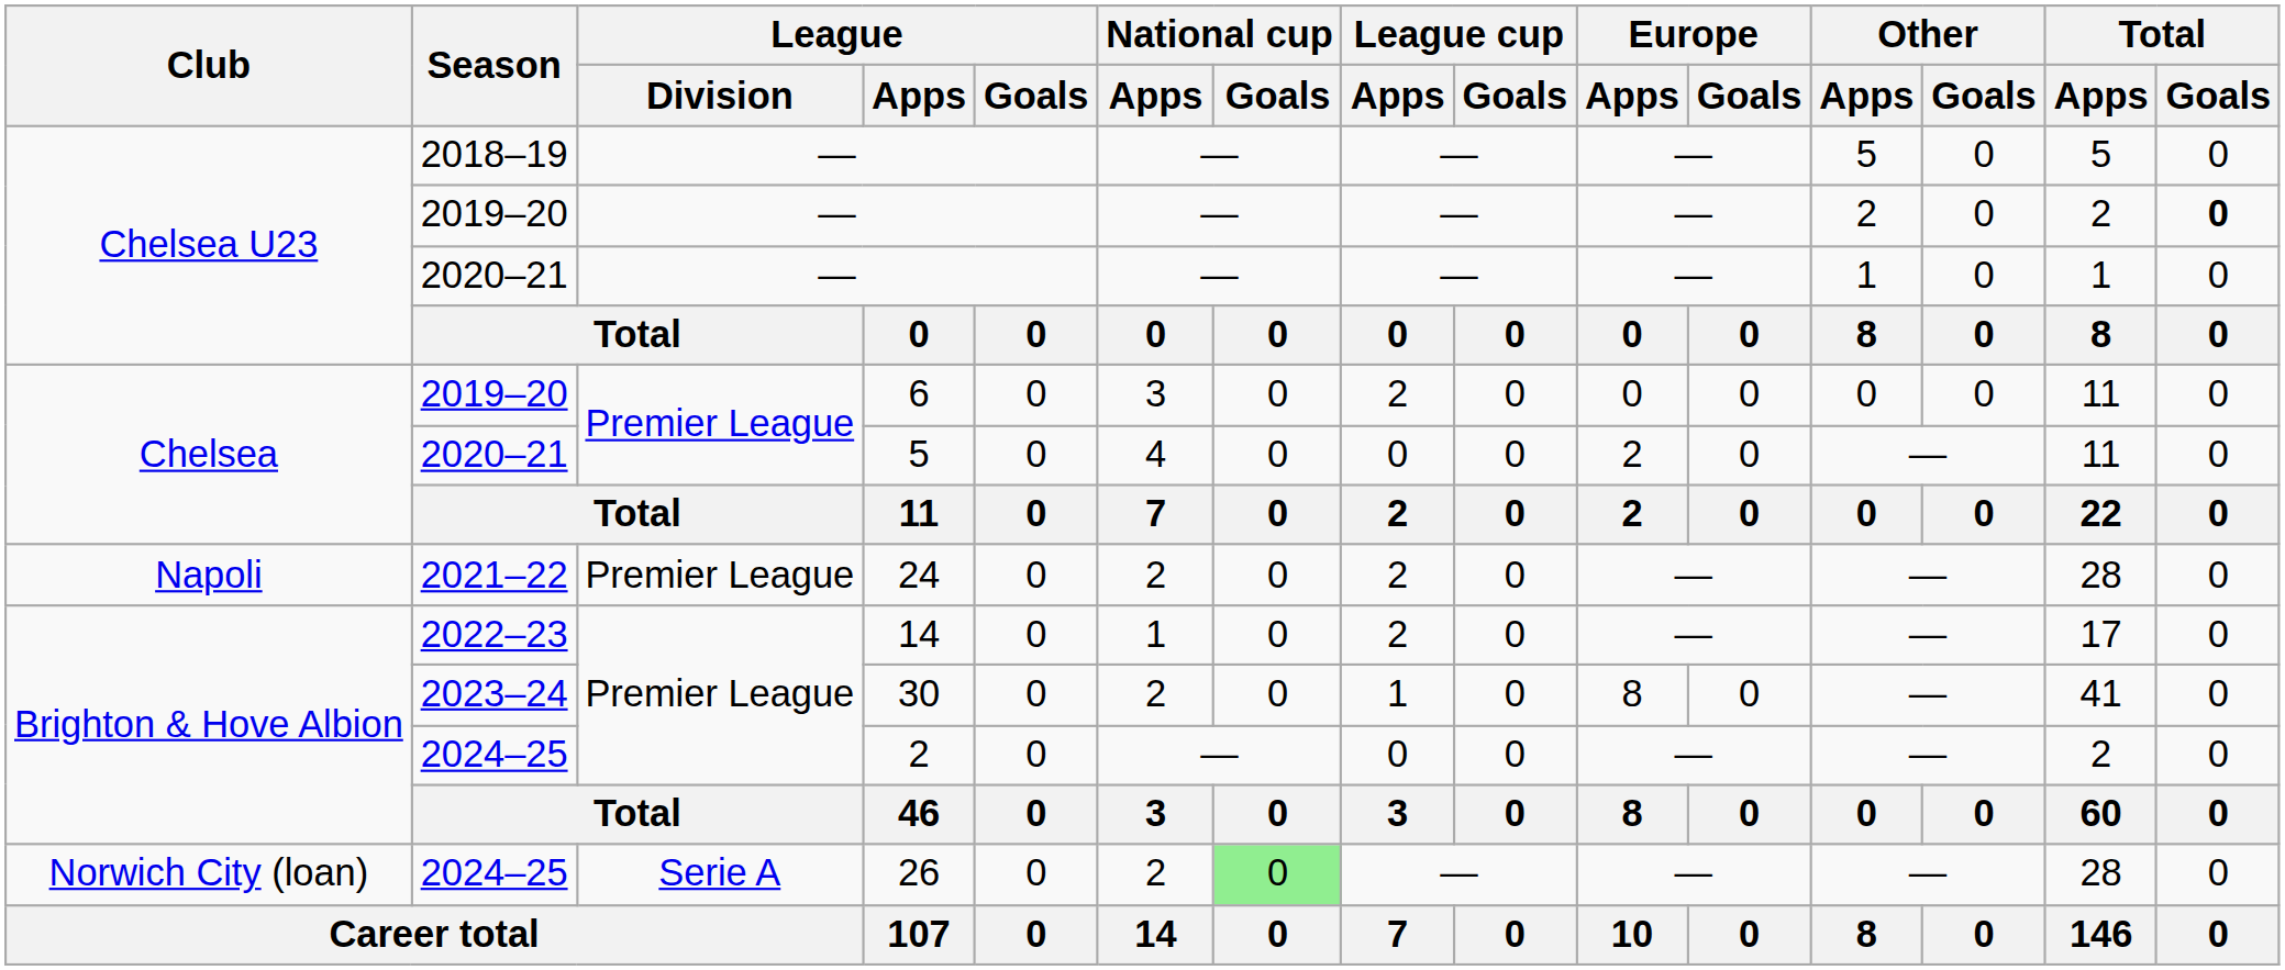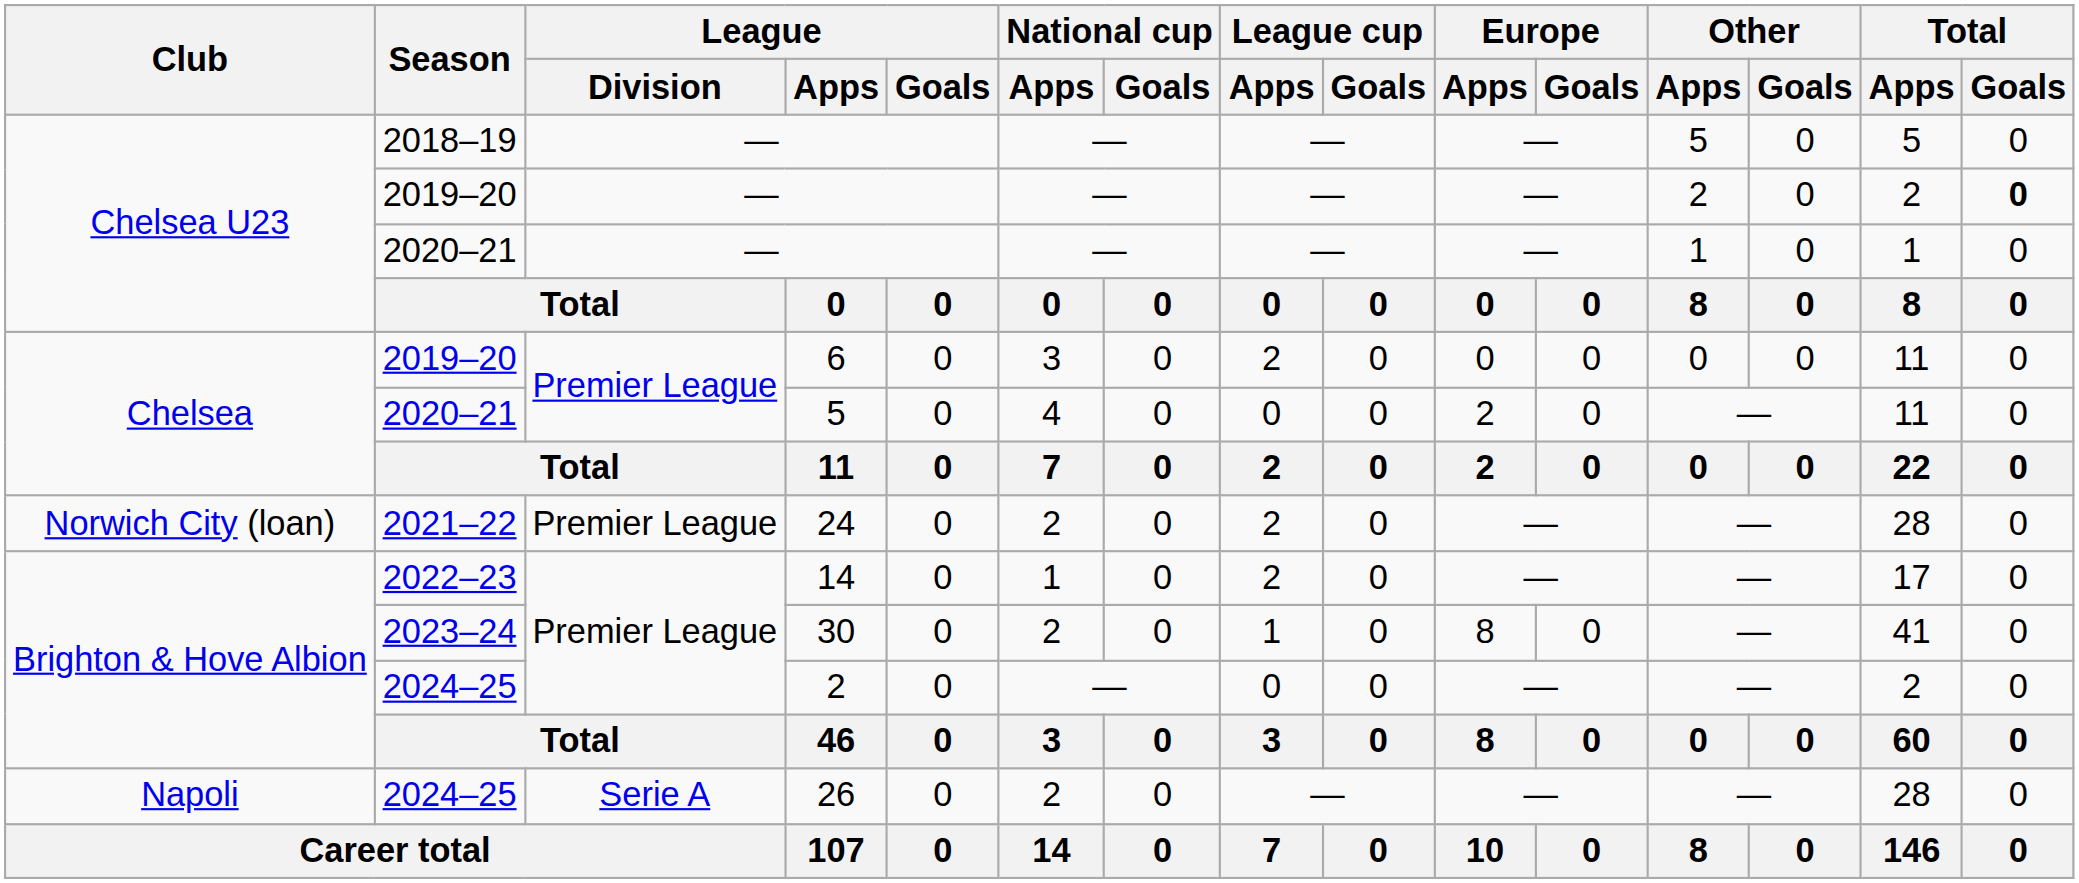 <table class=wikitable style="text-align:center">
 <tr>
 <th rowspan=2>Club</th>
 <th rowspan=2>Season</th>
 <th colspan=3>League</th>
 <th colspan=2>National cup</th>
 <th colspan=2>League cup</th>
 <th colspan=2>Europe</th>
 <th colspan=2>Other</th>
 <th colspan=2>Total</th>
 </tr>
 <tr>
 <th>Division</th>
 <th>Apps</th>
 <th>Goals</th>
 <th>Apps</th>
 <th>Goals</th>
 <th>Apps</th>
 <th>Goals</th>
 <th>Apps</th>
 <th>Goals</th>
 <th>Apps</th>
 <th>Goals</th>
 <th>Apps</th>
 <th>Goals</th>
 </tr>
 <tr>
 <td rowspan="4"><a href='#'>Chelsea U23</a></td>
 <td>2018–19</td>
 <td colspan="3">—</td>
 <td colspan="2">—</td>
 <td colspan="2">—</td>
 <td colspan="2">—</td>
 <td>5</td>
 <td>0</td>
 <td>5</td>
 <td>0</td>
 </tr>
 <tr>
 <td>2019–20</td>
 <td colspan="3">—</td>
 <td colspan="2">—</td>
 <td colspan="2">—</td>
 <td colspan="2">—</td>
 <td>2</td>
 <td>0</td>
 <td>2</td>
 <td><strong>0</strong></td>
 </tr>
 <tr>
 <td>2020–21</td>
 <td colspan="3">—</td>
 <td colspan="2">—</td>
 <td colspan="2">—</td>
 <td colspan="2">—</td>
 <td>1</td>
 <td>0</td>
 <td>1</td>
 <td>0</td>
 </tr>
 <tr>
 <th colspan="2">Total</th>
 <th>0</th>
 <th>0</th>
 <th>0</th>
 <th>0</th>
 <th>0</th>
 <th>0</th>
 <th>0</th>
 <th>0</th>
 <th>8</th>
 <th>0</th>
 <th>8</th>
 <th>0</th>
 </tr>
 <tr>
 <td rowspan="3"><a href='#'>Chelsea</a></td>
 <td><a href='#'>2019–20</a></td>
 <td rowspan="2"><a href='#'>Premier League</a></td>
 <td>6</td>
 <td>0</td>
 <td>3</td>
 <td>0</td>
 <td>2</td>
 <td>0</td>
 <td>0</td>
 <td>0</td>
 <td>0</td>
 <td>0</td>
 <td>11</td>
 <td>0</td>
 </tr>
 <tr>
 <td><a href='#'>2020–21</a></td>
 <td>5</td>
 <td>0</td>
 <td>4</td>
 <td>0</td>
 <td>0</td>
 <td>0</td>
 <td>2</td>
 <td>0</td>
 <td colspan="2">—</td>
 <td>11</td>
 <td>0</td>
 </tr>
 <tr>
 <th colspan="2">Total</th>
 <th>11</th>
 <th>0</th>
 <th>7</th>
 <th>0</th>
 <th>2</th>
 <th>0</th>
 <th>2</th>
 <th>0</th>
 <th>0</th>
 <th>0</th>
 <th>22</th>
 <th>0</th>
 </tr>
 <tr>
-<td><a href='#'>Napoli</a></td>
+<td><a href='#'>Norwich City</a> (loan)</td>
 <td><a href='#'>2021–22</a></td>
 <td>Premier League</td>
 <td>24</td>
 <td>0</td>
 <td>2</td>
 <td>0</td>
 <td>2</td>
 <td>0</td>
 <td colspan="2">—</td>
 <td colspan="2">—</td>
 <td>28</td>
 <td>0</td>
 </tr>
 <tr>
 <td rowspan="4"><a href='#'>Brighton & Hove Albion</a></td>
 <td><a href='#'>2022–23</a></td>
 <td rowspan="3">Premier League</td>
 <td>14</td>
 <td>0</td>
 <td>1</td>
 <td>0</td>
 <td>2</td>
 <td>0</td>
 <td colspan="2">—</td>
 <td colspan="2">—</td>
 <td>17</td>
 <td>0</td>
 </tr>
 <tr>
 <td><a href='#'>2023–24</a></td>
 <td>30</td>
 <td>0</td>
 <td>2</td>
 <td>0</td>
 <td>1</td>
 <td>0</td>
 <td>8</td>
 <td>0</td>
 <td colspan="2">—</td>
 <td>41</td>
 <td>0</td>
 </tr>
 <tr>
 <td><a href='#'>2024–25</a></td>
 <td>2</td>
 <td>0</td>
 <td colspan="2">—</td>
 <td>0</td>
 <td>0</td>
 <td colspan="2">—</td>
 <td colspan="2">—</td>
 <td>2</td>
 <td>0</td>
 </tr>
 <tr>
 <th colspan="2">Total</th>
 <th>46</th>
 <th>0</th>
 <th>3</th>
 <th>0</th>
 <th>3</th>
 <th>0</th>
 <th>8</th>
 <th>0</th>
 <th>0</th>
 <th>0</th>
 <th>60</th>
 <th>0</th>
 </tr>
 <tr>
-<td><a href='#'>Norwich City</a> (loan)</td>
+<td><a href='#'>Napoli</a></td>
 <td><a href='#'>2024–25</a></td>
 <td><a href='#'>Serie A</a></td>
 <td>26</td>
 <td>0</td>
 <td>2</td>
-<td style="background: lightgreen;">0</td>
+<td>0</td>
 <td colspan="2">—</td>
 <td colspan="2">—</td>
 <td colspan="2">—</td>
 <td>28</td>
 <td>0</td>
 </tr>
 <tr>
 <th colspan="3">Career total</th>
 <th>107</th>
 <th>0</th>
 <th>14</th>
 <th>0</th>
 <th>7</th>
 <th>0</th>
 <th>10</th>
 <th>0</th>
 <th>8</th>
 <th>0</th>
 <th>146</th>
 <th>0</th>
 </tr>
 </table>
